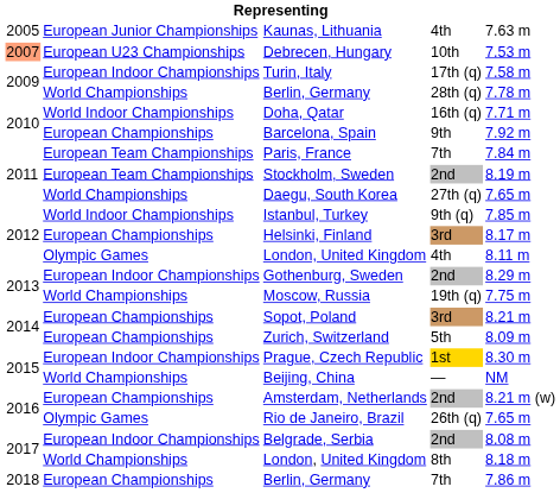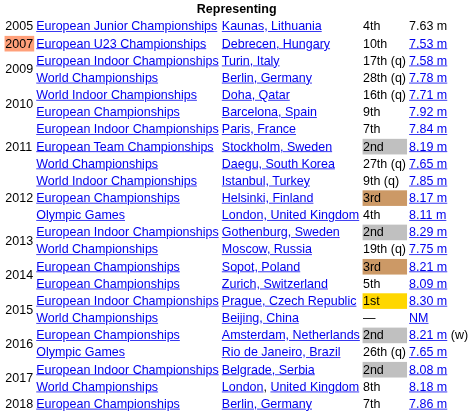 <table>
 <tr>
 <th colspan="5">Representing </th>
 </tr>
 <tr>
 <td>2005</td>
 <td><a href='#'>European Junior Championships</a></td>
 <td><a href='#'>Kaunas, Lithuania</a></td>
 <td>4th</td>
 <td>7.63 m</td>
 </tr>
 <tr>
 <td style="background: lightsalmon;">2007</td>
 <td><a href='#'>European U23 Championships</a></td>
 <td><a href='#'>Debrecen, Hungary</a></td>
 <td>10th</td>
 <td><a href='#'>7.53 m</a></td>
 </tr>
 <tr>
 <td rowspan=2>2009</td>
 <td><a href='#'>European Indoor Championships</a></td>
 <td><a href='#'>Turin, Italy</a></td>
 <td>17th (q)</td>
 <td><a href='#'>7.58 m</a></td>
 </tr>
 <tr>
 <td><a href='#'>World Championships</a></td>
 <td><a href='#'>Berlin, Germany</a></td>
 <td>28th (q)</td>
 <td><a href='#'>7.78 m</a></td>
 </tr>
 <tr>
 <td rowspan=2>2010</td>
 <td><a href='#'>World Indoor Championships</a></td>
 <td><a href='#'>Doha, Qatar</a></td>
 <td>16th (q)</td>
 <td><a href='#'>7.71 m</a></td>
 </tr>
 <tr>
 <td><a href='#'>European Championships</a></td>
 <td><a href='#'>Barcelona, Spain</a></td>
 <td>9th</td>
 <td><a href='#'>7.92 m</a></td>
 </tr>
 <tr>
 <td rowspan=3>2011</td>
-<td><a href='#'>European Team Championships</a></td>
+<td><a href='#'>European Indoor Championships</a></td>
 <td><a href='#'>Paris, France</a></td>
 <td>7th</td>
 <td><a href='#'>7.84 m</a></td>
 </tr>
 <tr>
 <td><a href='#'>European Team Championships</a></td>
 <td><a href='#'>Stockholm, Sweden</a></td>
 <td bgcolor=silver>2nd</td>
 <td><a href='#'>8.19 m</a></td>
 </tr>
 <tr>
 <td><a href='#'>World Championships</a></td>
 <td><a href='#'>Daegu, South Korea</a></td>
 <td>27th (q)</td>
 <td><a href='#'>7.65 m</a></td>
 </tr>
 <tr>
 <td rowspan=3>2012</td>
 <td><a href='#'>World Indoor Championships</a></td>
 <td><a href='#'>Istanbul, Turkey</a></td>
 <td>9th (q)</td>
 <td><a href='#'>7.85 m</a></td>
 </tr>
 <tr>
 <td><a href='#'>European Championships</a></td>
 <td><a href='#'>Helsinki, Finland</a></td>
 <td bgcolor=cc9966>3rd</td>
 <td><a href='#'>8.17 m</a></td>
 </tr>
 <tr>
 <td><a href='#'>Olympic Games</a></td>
 <td><a href='#'>London, United Kingdom</a></td>
 <td>4th</td>
 <td><a href='#'>8.11 m</a></td>
 </tr>
 <tr>
 <td rowspan=2>2013</td>
 <td><a href='#'>European Indoor Championships</a></td>
 <td><a href='#'>Gothenburg, Sweden</a></td>
 <td bgcolor=silver>2nd</td>
 <td><a href='#'>8.29 m</a></td>
 </tr>
 <tr>
 <td><a href='#'>World Championships</a></td>
 <td><a href='#'>Moscow, Russia</a></td>
 <td>19th (q)</td>
 <td><a href='#'>7.75 m</a></td>
 </tr>
 <tr>
 <td rowspan=2>2014</td>
 <td><a href='#'>European Championships</a></td>
 <td><a href='#'>Sopot, Poland</a></td>
 <td bgcolor=cc9966>3rd</td>
 <td><a href='#'>8.21 m</a></td>
 </tr>
 <tr>
 <td><a href='#'>European Championships</a></td>
 <td><a href='#'>Zurich, Switzerland</a></td>
 <td>5th</td>
 <td><a href='#'>8.09 m</a></td>
 </tr>
 <tr>
 <td rowspan=2>2015</td>
 <td><a href='#'>European Indoor Championships</a></td>
 <td><a href='#'>Prague, Czech Republic</a></td>
 <td bgcolor=gold>1st</td>
 <td><a href='#'>8.30 m</a></td>
 </tr>
 <tr>
 <td><a href='#'>World Championships</a></td>
 <td><a href='#'>Beijing, China</a></td>
 <td>—</td>
 <td><a href='#'>NM</a></td>
 </tr>
 <tr>
 <td rowspan=2>2016</td>
 <td><a href='#'>European Championships</a></td>
 <td><a href='#'>Amsterdam, Netherlands</a></td>
 <td bgcolor=silver>2nd</td>
 <td><a href='#'>8.21 m</a> (w)</td>
 </tr>
 <tr>
 <td><a href='#'>Olympic Games</a></td>
 <td><a href='#'>Rio de Janeiro, Brazil</a></td>
 <td>26th (q)</td>
 <td><a href='#'>7.65 m</a></td>
 </tr>
 <tr>
 <td rowspan=2>2017</td>
 <td><a href='#'>European Indoor Championships</a></td>
 <td><a href='#'>Belgrade, Serbia</a></td>
 <td bgcolor=silver>2nd</td>
 <td><a href='#'>8.08 m</a></td>
 </tr>
 <tr>
 <td><a href='#'>World Championships</a></td>
 <td><a href='#'>London</a>, <a href='#'>United Kingdom</a></td>
 <td>8th</td>
 <td><a href='#'>8.18 m</a></td>
 </tr>
 <tr>
 <td>2018</td>
 <td><a href='#'>European Championships</a></td>
 <td><a href='#'>Berlin, Germany</a></td>
 <td>7th</td>
 <td><a href='#'>7.86 m</a></td>
 </tr>
 </table>
